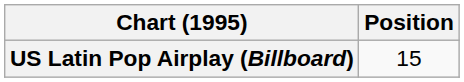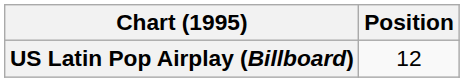 <table class="wikitable plainrowheaders" style="text-align:center">
 <tr>
 <th scope="col">Chart (1995)</th>
 <th scope="col">Position</th>
 </tr>
 <tr>
 <th scope="row">US Latin Pop Airplay (<em>Billboard</em>)</th>
-<td>15</td>
+<td>12</td>
 </tr>
 </table>
